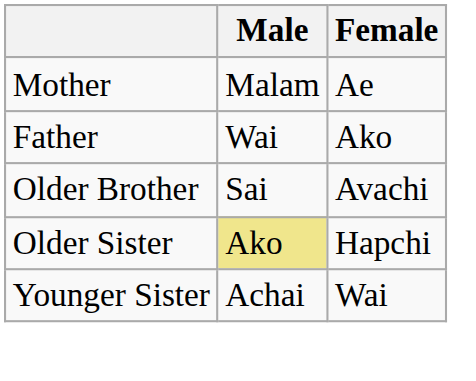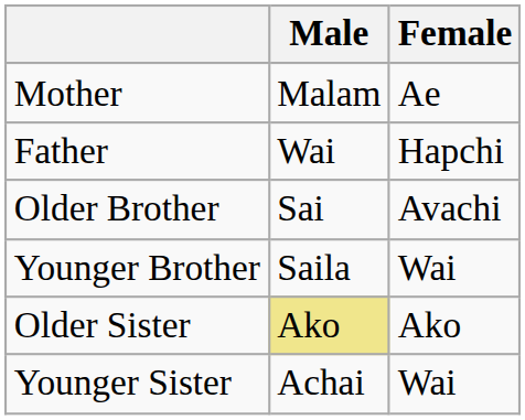 <table class="wikitable">
 <tr>
 <th></th>
 <th>Male</th>
 <th>Female</th>
 </tr>
 <tr>
 <td>Mother</td>
 <td>Malam</td>
 <td>Ae</td>
 </tr>
 <tr>
 <td>Father</td>
 <td>Wai</td>
-<td>Ako</td>
+<td>Hapchi</td>
 </tr>
 <tr>
 <td>Older Brother</td>
 <td>Sai</td>
 <td>Avachi</td>
 </tr>
 <tr>
+<td>Younger Brother</td>
+<td>Saila</td>
+<td>Wai</td>
+</tr>
+<tr>
 <td>Older Sister</td>
 <td style="background: khaki;">Ako</td>
-<td>Hapchi</td>
+<td>Ako</td>
 </tr>
 <tr>
 <td>Younger Sister</td>
 <td>Achai</td>
 <td>Wai</td>
 </tr>
 </table>
